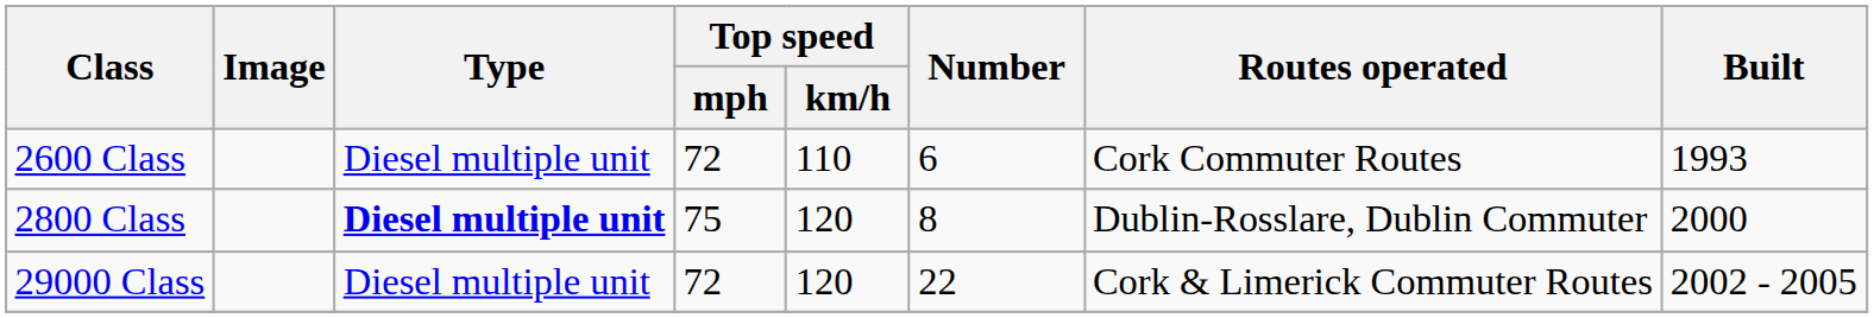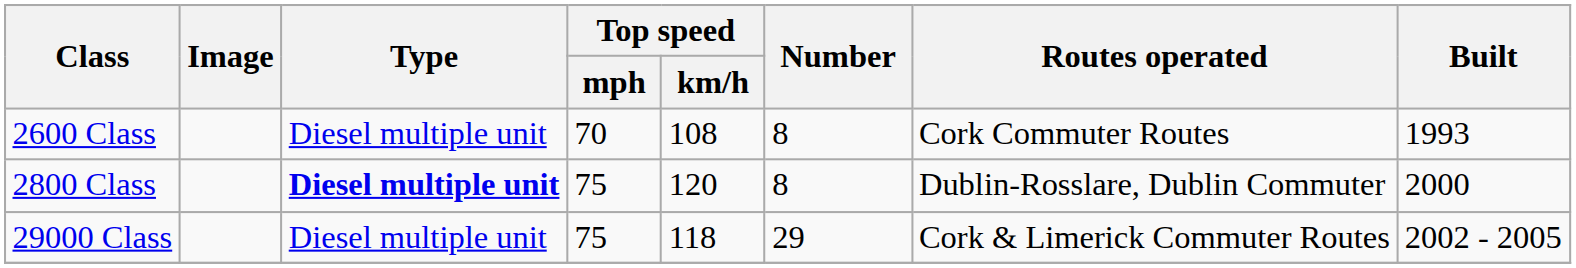 <table class="wikitable">
 <tr ---- bgcolor=#f9f9f9>
 <th rowspan="2"> Class </th>
 <th rowspan="2">Image</th>
 <th rowspan="2"> Type </th>
 <th colspan="2"> Top speed </th>
 <th rowspan="2"> Number </th>
 <th rowspan="2"> Routes operated </th>
 <th rowspan="2"> Built </th>
 </tr>
 <tr ---- bgcolor=#f9f9f9>
 <th> mph </th>
 <th> km/h </th>
 </tr>
 <tr>
 <td><a href='#'>2600 Class</a></td>
 <td></td>
 <td><a href='#'>Diesel multiple unit</a></td>
-<td>72</td>
-<td>110</td>
-<td>6</td>
+<td>70</td>
+<td>108</td>
+<td>8</td>
 <td>Cork Commuter Routes</td>
 <td>1993</td>
 </tr>
 <tr>
 <td><a href='#'>2800 Class</a></td>
 <td></td>
 <td><strong><a href='#'>Diesel multiple unit</a></strong></td>
 <td>75</td>
 <td>120</td>
 <td>8</td>
 <td>Dublin-Rosslare, Dublin Commuter</td>
 <td>2000</td>
 </tr>
 <tr>
 <td><a href='#'>29000 Class</a></td>
 <td></td>
 <td><a href='#'>Diesel multiple unit</a></td>
-<td>72</td>
-<td>120</td>
-<td>22</td>
+<td>75</td>
+<td>118</td>
+<td>29</td>
 <td>Cork & Limerick Commuter Routes</td>
 <td>2002 - 2005</td>
 </tr>
 <tr>
 </tr>
 </table>
